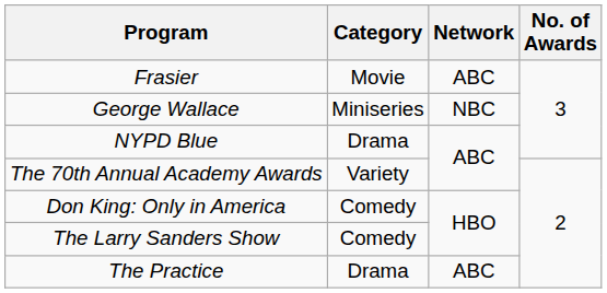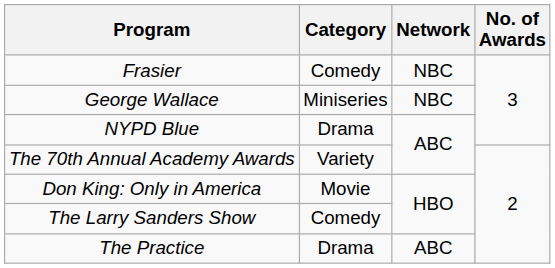 <table class="wikitable">
 <tr>
 <th>Program</th>
 <th>Category</th>
 <th>Network</th>
 <th>No. of<br>Awards</th>
 </tr>
 <tr style="text-align:center">
 <td><em>Frasier</em></td>
-<td>Movie</td>
-<td>ABC</td>
+<td>Comedy</td>
+<td>NBC</td>
 <td rowspan="3">3</td>
 </tr>
 <tr style="text-align:center">
 <td><em>George Wallace</em></td>
 <td>Miniseries</td>
 <td>NBC</td>
 </tr>
 <tr style="text-align:center">
 <td><em>NYPD Blue</em></td>
 <td>Drama</td>
 <td rowspan="2">ABC</td>
 </tr>
 <tr style="text-align:center">
 <td><em>The 70th Annual Academy Awards</em></td>
 <td>Variety</td>
 <td rowspan="4">2</td>
 </tr>
 <tr style="text-align:center">
 <td><em>Don King: Only in America</em></td>
-<td>Comedy</td>
+<td>Movie</td>
 <td rowspan="2">HBO</td>
 </tr>
 <tr style="text-align:center">
 <td><em>The Larry Sanders Show</em></td>
 <td>Comedy</td>
 </tr>
 <tr style="text-align:center">
 <td><em>The Practice</em></td>
 <td>Drama</td>
 <td>ABC</td>
 </tr>
 </table>
